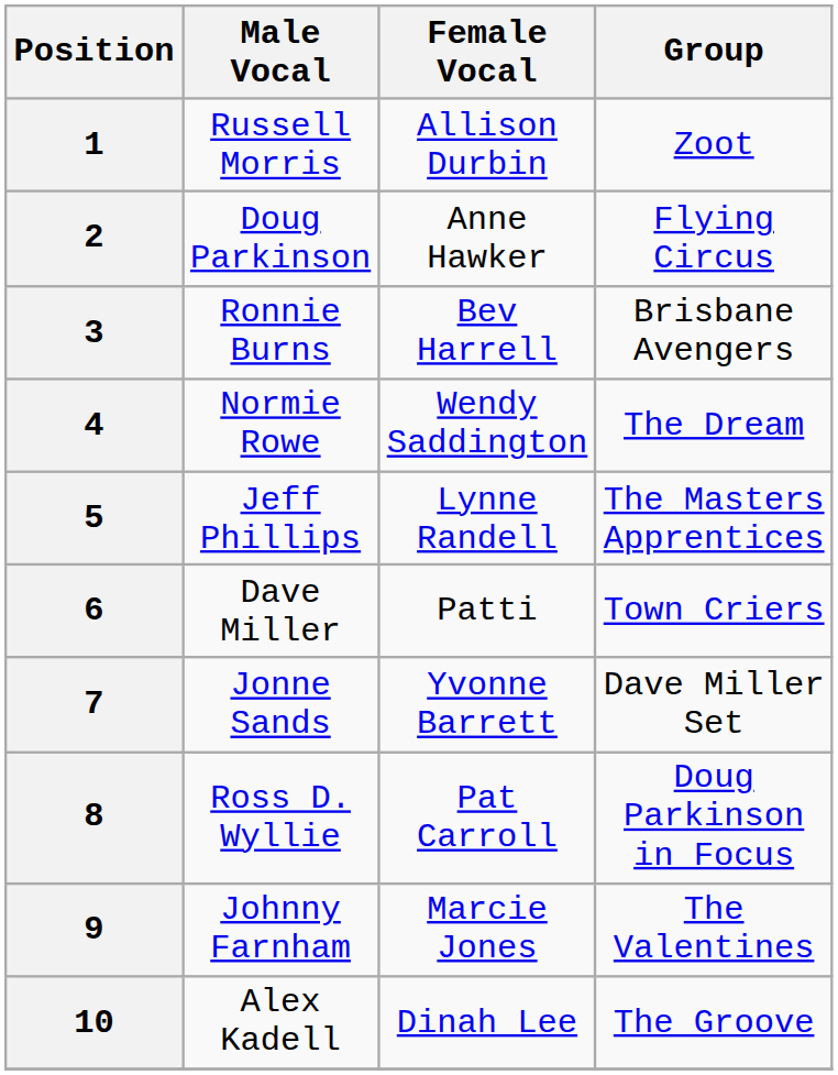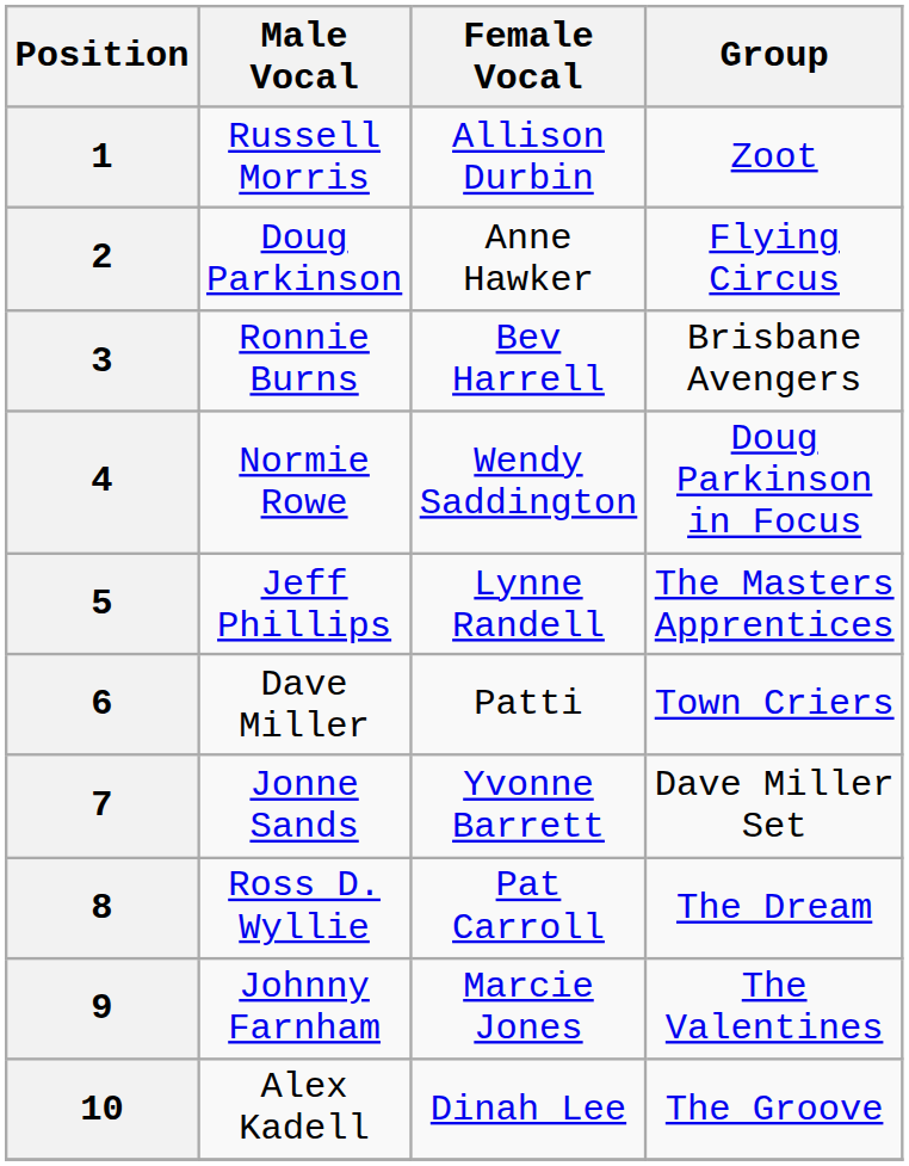 <table class="wikitable" style="text-align:center; width:200px; height:200px" border="1">
 <tr>
 <th>Position</th>
 <th>Male Vocal</th>
 <th>Female Vocal</th>
 <th>Group</th>
 </tr>
 <tr>
 <th>1</th>
 <td><a href='#'>Russell Morris</a></td>
 <td><a href='#'>Allison Durbin</a></td>
 <td><a href='#'>Zoot</a></td>
 </tr>
 <tr>
 <th>2</th>
 <td><a href='#'>Doug Parkinson</a></td>
 <td>Anne Hawker</td>
 <td><a href='#'>Flying Circus</a></td>
 </tr>
 <tr>
 <th>3</th>
 <td><a href='#'>Ronnie Burns</a></td>
 <td><a href='#'>Bev Harrell</a></td>
 <td>Brisbane Avengers</td>
 </tr>
 <tr>
 <th>4</th>
 <td><a href='#'>Normie Rowe</a></td>
 <td><a href='#'>Wendy Saddington</a></td>
-<td><a href='#'>The Dream</a></td>
+<td><a href='#'>Doug Parkinson in Focus</a></td>
 </tr>
 <tr>
 <th>5</th>
 <td><a href='#'>Jeff Phillips</a></td>
 <td><a href='#'>Lynne Randell</a></td>
 <td><a href='#'>The Masters Apprentices</a></td>
 </tr>
 <tr>
 <th>6</th>
 <td>Dave Miller</td>
 <td>Patti</td>
 <td><a href='#'>Town Criers</a></td>
 </tr>
 <tr>
 <th>7</th>
 <td><a href='#'>Jonne Sands</a></td>
 <td><a href='#'>Yvonne Barrett</a></td>
 <td>Dave Miller Set</td>
 </tr>
 <tr>
 <th>8</th>
 <td><a href='#'>Ross D. Wyllie</a></td>
 <td><a href='#'>Pat Carroll</a></td>
-<td><a href='#'>Doug Parkinson in Focus</a></td>
+<td><a href='#'>The Dream</a></td>
 </tr>
 <tr>
 <th>9</th>
 <td><a href='#'>Johnny Farnham</a></td>
 <td><a href='#'>Marcie Jones</a></td>
 <td><a href='#'>The Valentines</a></td>
 </tr>
 <tr>
 <th>10</th>
 <td>Alex Kadell</td>
 <td><a href='#'>Dinah Lee</a></td>
 <td><a href='#'>The Groove</a></td>
 </tr>
 <tr>
 </tr>
 </table>
